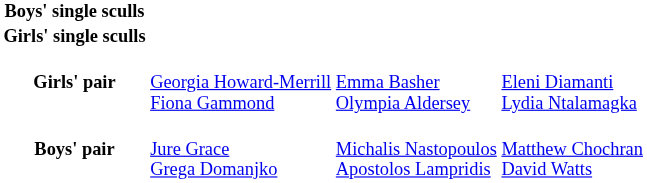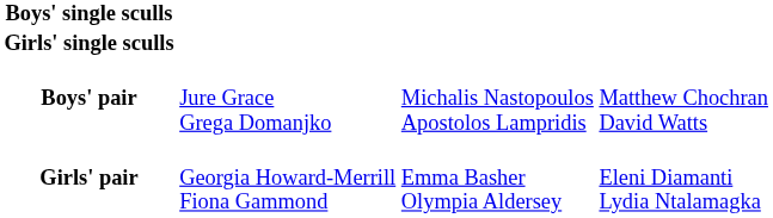 <table>
 <tr>
 <th scope="row">Boys' single sculls<br></th>
 <td></td>
 <td></td>
 <td></td>
 </tr>
 <tr>
 <th scope="row">Girls' single sculls<br></th>
 <td></td>
 <td></td>
 <td></td>
 </tr>
 <tr>
+<th scope="row">Boys' pair<br></th>
+<td><br><a href='#'>Jure Grace</a><br><a href='#'>Grega Domanjko</a></td>
+<td><br><a href='#'>Michalis Nastopoulos</a><br><a href='#'>Apostolos Lampridis</a></td>
+<td><br><a href='#'>Matthew Chochran</a><br><a href='#'>David Watts</a></td>
+</tr>
+<tr>
 <th scope="row">Girls' pair<br></th>
 <td><br><a href='#'>Georgia Howard-Merrill</a><br><a href='#'>Fiona Gammond</a></td>
 <td><br><a href='#'>Emma Basher</a><br><a href='#'>Olympia Aldersey</a></td>
 <td><br><a href='#'>Eleni Diamanti</a><br><a href='#'>Lydia Ntalamagka</a></td>
 </tr>
-<tr>
-<th scope="row">Boys' pair<br></th>
-<td><br><a href='#'>Jure Grace</a><br><a href='#'>Grega Domanjko</a></td>
-<td><br><a href='#'>Michalis Nastopoulos</a><br><a href='#'>Apostolos Lampridis</a></td>
-<td><br><a href='#'>Matthew Chochran</a><br><a href='#'>David Watts</a></td>
-</tr>
 </table>
